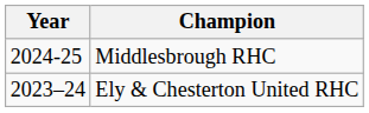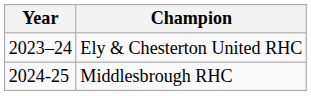 <table class="wikitable">
 <tr>
 <th><strong>Year</strong></th>
 <th><strong>Champion</strong></th>
 </tr>
 <tr>
+<td>2023–24</td>
+<td>Ely & Chesterton United RHC</td>
+</tr>
+<tr>
 <td>2024-25</td>
 <td>Middlesbrough RHC</td>
 </tr>
-<tr>
-<td>2023–24</td>
-<td>Ely & Chesterton United RHC</td>
-</tr>
 </table>
